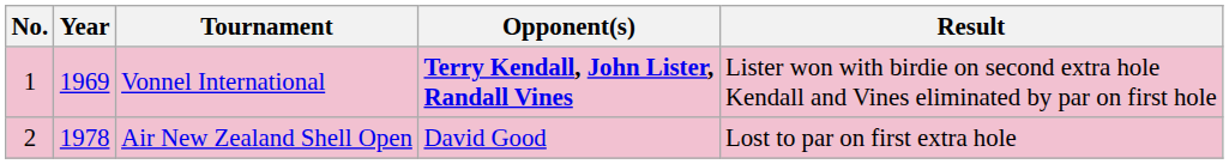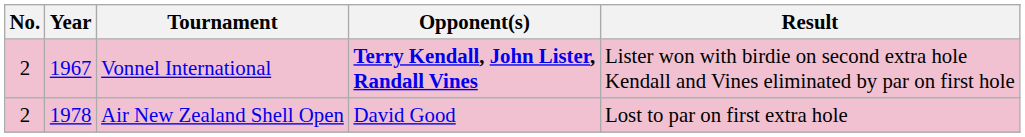 <table class="wikitable" style="font-size:95%;">
 <tr>
 <th>No.</th>
 <th>Year</th>
 <th>Tournament</th>
 <th>Opponent(s)</th>
 <th>Result</th>
 </tr>
 <tr style="background:#F2C1D1;">
-<td align=center>1</td>
-<td><a href='#'>1969</a></td>
+<td align=center>2</td>
+<td><a href='#'>1967</a></td>
 <td><a href='#'>Vonnel International</a></td>
 <td><strong> <a href='#'>Terry Kendall</a>,  <a href='#'>John Lister</a>,<br> <a href='#'>Randall Vines</a></strong></td>
 <td>Lister won with birdie on second extra hole<br>Kendall and Vines eliminated by par on first hole</td>
 </tr>
 <tr style="background:#F2C1D1;">
 <td align=center>2</td>
 <td><a href='#'>1978</a></td>
 <td><a href='#'>Air New Zealand Shell Open</a></td>
 <td> <a href='#'>David Good</a></td>
 <td>Lost to par on first extra hole</td>
 </tr>
 </table>
